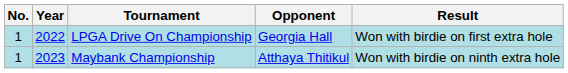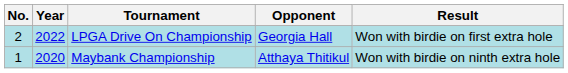 <table class="wikitable" style="font-size:95%;">
 <tr>
 <th>No.</th>
 <th>Year</th>
 <th>Tournament</th>
 <th>Opponent</th>
 <th>Result</th>
 </tr>
 <tr style="background:#B0E0E6;">
-<td align=center>1</td>
+<td align=center>2</td>
 <td><a href='#'>2022</a></td>
 <td><a href='#'>LPGA Drive On Championship</a></td>
 <td> <a href='#'>Georgia Hall</a></td>
 <td>Won with birdie on first extra hole</td>
 </tr>
 <tr style="background:#B0E0E6;">
 <td align=center>1</td>
-<td><a href='#'>2023</a></td>
+<td><a href='#'>2020</a></td>
 <td><a href='#'>Maybank Championship</a></td>
 <td> <a href='#'>Atthaya Thitikul</a></td>
 <td>Won with birdie on ninth extra hole</td>
 </tr>
 </table>
